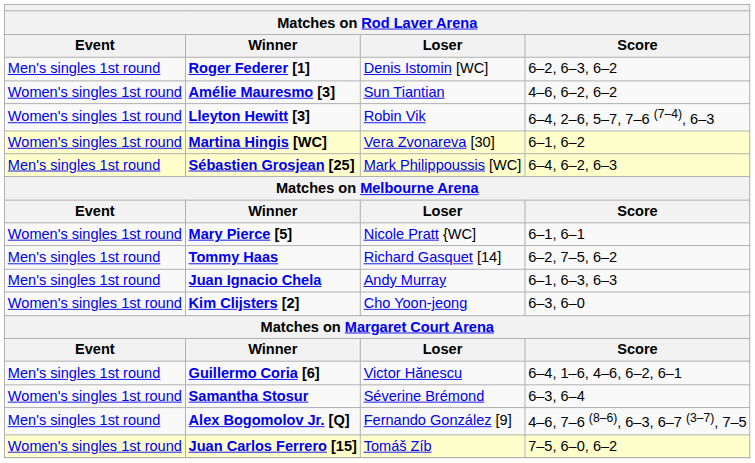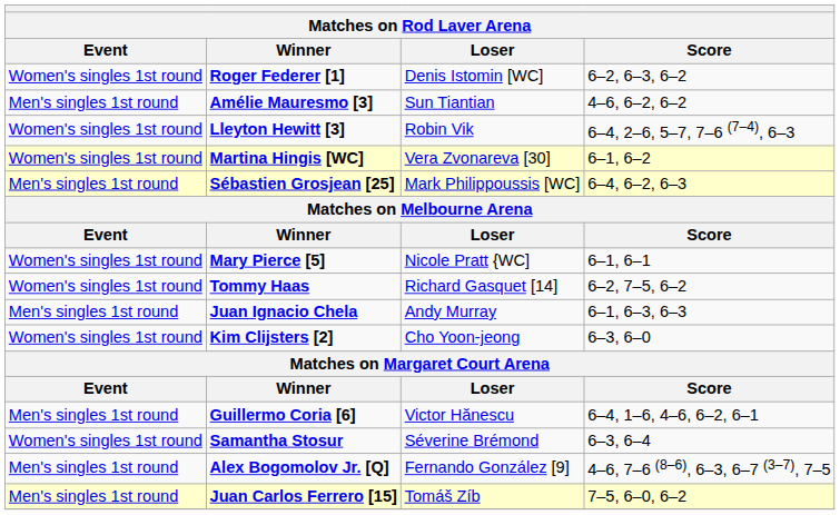 <table class="wikitable collapsible uncollapsed">
 <tr>
 <th colspan=4></th>
 </tr>
 <tr>
 <th colspan=4><strong>Matches on <a href='#'>Rod Laver Arena</a></strong></th>
 </tr>
 <tr>
 <th>Event</th>
 <th>Winner</th>
 <th>Loser</th>
 <th>Score</th>
 </tr>
 <tr>
-<td><a href='#'>Men's singles 1st round</a></td>
+<td><a href='#'>Women's singles 1st round</a></td>
 <td> <strong><a href='#'>Roger Federer</a> [1]</strong></td>
 <td> <a href='#'>Denis Istomin</a> [WC]</td>
 <td>6–2, 6–3, 6–2</td>
 </tr>
 <tr>
-<td><a href='#'>Women's singles 1st round</a></td>
+<td><a href='#'>Men's singles 1st round</a></td>
 <td> <strong><a href='#'>Amélie Mauresmo</a> [3] </strong></td>
 <td> <a href='#'>Sun Tiantian</a></td>
 <td>4–6, 6–2, 6–2</td>
 </tr>
 <tr>
 <td><a href='#'>Women's singles 1st round</a></td>
 <td> <strong><a href='#'>Lleyton Hewitt</a> [3]</strong></td>
 <td> <a href='#'>Robin Vik</a></td>
 <td>6–4, 2–6, 5–7, 7–6 <sup>(7–4)</sup>, 6–3</td>
 </tr>
 <tr bgcolor="#FFFFCC">
 <td><a href='#'>Women's singles 1st round</a></td>
 <td> <strong><a href='#'>Martina Hingis</a> [WC]</strong></td>
 <td> <a href='#'>Vera Zvonareva</a> [30]</td>
 <td>6–1, 6–2</td>
 </tr>
 <tr bgcolor="#FFFFCC">
 <td><a href='#'>Men's singles 1st round</a></td>
 <td> <strong><a href='#'>Sébastien Grosjean</a> [25]</strong></td>
 <td> <a href='#'>Mark Philippoussis</a> [WC]</td>
 <td>6–4, 6–2, 6–3</td>
 </tr>
 <tr>
 <th colspan=4><strong>Matches on <a href='#'>Melbourne Arena</a></strong></th>
 </tr>
 <tr>
 <th>Event</th>
 <th>Winner</th>
 <th>Loser</th>
 <th>Score</th>
 </tr>
 <tr>
 <td><a href='#'>Women's singles 1st round</a></td>
 <td> <strong><a href='#'>Mary Pierce</a> [5]</strong></td>
 <td> <a href='#'>Nicole Pratt</a> {WC]</td>
 <td>6–1, 6–1</td>
 </tr>
 <tr>
-<td><a href='#'>Men's singles 1st round</a></td>
+<td><a href='#'>Women's singles 1st round</a></td>
 <td> <strong><a href='#'>Tommy Haas</a> </strong></td>
 <td> <a href='#'>Richard Gasquet</a> [14]</td>
 <td>6–2, 7–5, 6–2</td>
 </tr>
 <tr>
 <td><a href='#'>Men's singles 1st round</a></td>
 <td> <strong><a href='#'>Juan Ignacio Chela</a> </strong></td>
 <td> <a href='#'>Andy Murray</a></td>
 <td>6–1, 6–3, 6–3</td>
 </tr>
 <tr>
 <td><a href='#'>Women's singles 1st round</a></td>
 <td> <strong><a href='#'>Kim Clijsters</a> [2]</strong></td>
 <td> <a href='#'>Cho Yoon-jeong</a></td>
 <td>6–3, 6–0</td>
 </tr>
 <tr>
 <th colspan=4>Matches on <a href='#'>Margaret Court Arena</a></th>
 </tr>
 <tr>
 <th>Event</th>
 <th>Winner</th>
 <th>Loser</th>
 <th>Score</th>
 </tr>
 <tr>
 <td><a href='#'>Men's singles 1st round</a></td>
 <td> <strong><a href='#'>Guillermo Coria</a> [6]</strong></td>
 <td> <a href='#'>Victor Hănescu</a></td>
 <td>6–4, 1–6, 4–6, 6–2, 6–1</td>
 </tr>
 <tr>
 <td><a href='#'>Women's singles 1st round</a></td>
 <td> <strong><a href='#'>Samantha Stosur</a> </strong></td>
 <td> <a href='#'>Séverine Brémond</a></td>
 <td>6–3, 6–4</td>
 </tr>
 <tr>
 <td><a href='#'>Men's singles 1st round</a></td>
 <td> <strong><a href='#'>Alex Bogomolov Jr.</a> [Q]</strong></td>
 <td> <a href='#'>Fernando González</a> [9]</td>
 <td>4–6, 7–6 <sup>(8–6)</sup>, 6–3, 6–7 <sup>(3–7)</sup>, 7–5</td>
 </tr>
 <tr bgcolor="#FFFFCC">
-<td><a href='#'>Women's singles 1st round</a></td>
+<td><a href='#'>Men's singles 1st round</a></td>
 <td> <strong><a href='#'>Juan Carlos Ferrero</a> [15] </strong></td>
 <td> <a href='#'>Tomáš Zíb</a></td>
 <td>7–5, 6–0, 6–2</td>
 </tr>
 <tr>
 </tr>
 </table>
